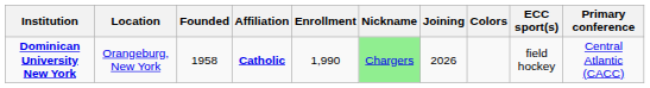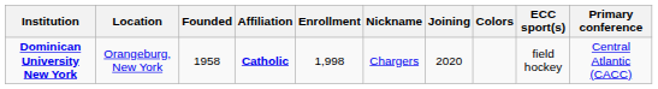 <table class="wikitable sortable" style="text-align:center">
 <tr>
 <th>Institution</th>
 <th>Location</th>
 <th>Founded</th>
 <th>Affiliation</th>
 <th>Enrollment</th>
 <th>Nickname</th>
 <th>Joining</th>
 <th class="unsortable">Colors</th>
 <th>ECC<br>sport(s)</th>
 <th>Primary<br>conference</th>
 </tr>
 <tr>
 <td><strong><a href='#'>Dominican University New York</a></strong></td>
 <td><a href='#'>Orangeburg, New York</a></td>
 <td>1958</td>
 <td><strong><a href='#'>Catholic</a></strong></td>
-<td>1,990</td>
-<td style="background: lightgreen;"><a href='#'>Chargers</a></td>
-<td>2026</td>
+<td>1,998</td>
+<td><a href='#'>Chargers</a></td>
+<td>2020</td>
 <td> </td>
 <td>field hockey</td>
 <td><a href='#'>Central Atlantic (CACC)</a></td>
 </tr>
 </table>
